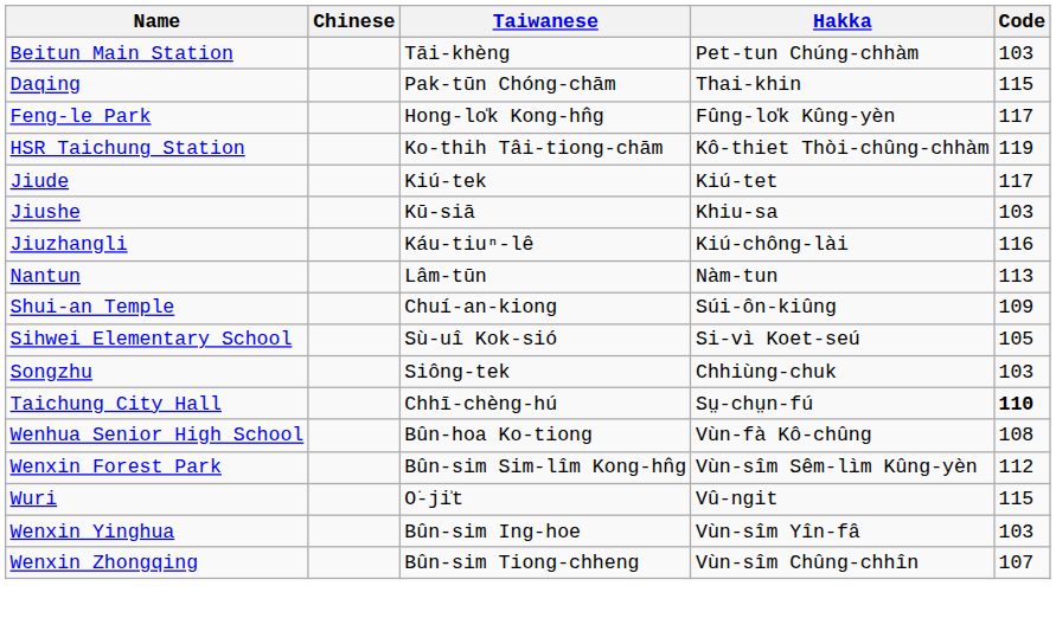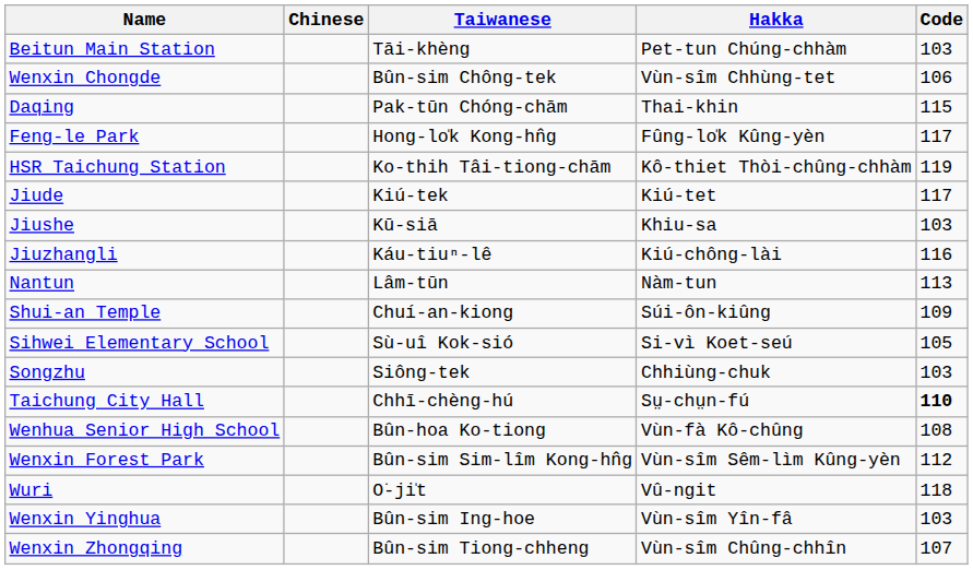 <table class="wikitable sortable">
 <tr>
 <th>Name</th>
 <th>Chinese</th>
 <th><a href='#'>Taiwanese</a></th>
 <th><a href='#'>Hakka</a></th>
 <th>Code</th>
 </tr>
 <tr>
 <td><a href='#'>Beitun Main Station</a></td>
 <td></td>
 <td>Tāi-khèng</td>
 <td>Pet-tun Chúng-chhàm</td>
 <td><span>103</span></td>
+</tr>
+<tr>
+<td><a href='#'>Wenxin Chongde</a></td>
+<td></td>
+<td>Bûn-sim Chông-tek</td>
+<td>Vùn-sîm Chhùng-tet</td>
+<td><span>106</span></td>
 </tr>
 <tr>
 <td><a href='#'>Daqing</a></td>
 <td></td>
 <td>Pak-tūn Chóng-chām</td>
 <td>Thai-khin</td>
 <td><span>115</span></td>
 </tr>
 <tr>
 <td><a href='#'>Feng-le Park</a></td>
 <td></td>
 <td>Hong-lo̍k Kong-hn̂g</td>
 <td>Fûng-lo̍k Kûng-yèn</td>
 <td><span>117</span></td>
 </tr>
 <tr>
 <td><a href='#'>HSR Taichung Station</a></td>
 <td></td>
 <td>Ko-thih Tâi-tiong-chām</td>
 <td>Kô-thiet Thòi-chûng-chhàm</td>
 <td><span>119</span></td>
 </tr>
 <tr>
 <td><a href='#'>Jiude</a></td>
 <td></td>
 <td>Kiú-tek</td>
 <td>Kiú-tet</td>
 <td><span>117</span></td>
 </tr>
 <tr>
 <td><a href='#'>Jiushe</a></td>
 <td></td>
 <td>Kū-siā</td>
 <td>Khiu-sa</td>
 <td><span>103</span></td>
 </tr>
 <tr>
 <td><a href='#'>Jiuzhangli</a></td>
 <td></td>
 <td>Káu-tiuⁿ-lê</td>
 <td>Kiú-chông-lài</td>
 <td><span>116</span></td>
 </tr>
 <tr>
 <td><a href='#'>Nantun</a></td>
 <td></td>
 <td>Lâm-tūn</td>
 <td>Nàm-tun</td>
 <td><span>113</span></td>
 </tr>
 <tr>
 <td><a href='#'>Shui-an Temple</a></td>
 <td></td>
 <td>Chuí-an-kiong</td>
 <td>Súi-ôn-kiûng</td>
 <td><span>109</span></td>
 </tr>
 <tr>
 <td><a href='#'>Sihwei Elementary School</a></td>
 <td></td>
 <td>Sù-uî Kok-sió</td>
 <td>Si-vì Koet-seú</td>
 <td><span>105</span></td>
 </tr>
 <tr>
 <td><a href='#'>Songzhu</a></td>
 <td></td>
 <td>Siông-tek</td>
 <td>Chhiùng-chuk</td>
 <td><span>103</span></td>
 </tr>
 <tr>
 <td><a href='#'>Taichung City Hall</a></td>
 <td></td>
 <td>Chhī-chèng-hú</td>
 <td>Sṳ-chṳn-fú</td>
 <td><strong><span>110</span></strong></td>
 </tr>
 <tr>
 <td><a href='#'>Wenhua Senior High School</a></td>
 <td></td>
 <td>Bûn-hoa Ko-tiong</td>
 <td>Vùn-fà Kô-chûng</td>
 <td><span>108</span></td>
 </tr>
 <tr>
 <td><a href='#'>Wenxin Forest Park</a></td>
 <td></td>
 <td>Bûn-sim Sim-lîm Kong-hn̂g</td>
 <td>Vùn-sîm Sêm-lìm Kûng-yèn</td>
 <td><span>112</span></td>
 </tr>
 <tr>
 <td><a href='#'>Wuri</a></td>
 <td></td>
 <td>O͘-ji̍t</td>
 <td>Vû-ngit</td>
-<td><span>115</span></td>
+<td><span>118</span></td>
 </tr>
 <tr>
 <td><a href='#'>Wenxin Yinghua</a></td>
 <td></td>
 <td>Bûn-sim Ing-hoe</td>
 <td>Vùn-sîm Yîn-fâ</td>
 <td><span>103</span></td>
 </tr>
 <tr>
 <td><a href='#'>Wenxin Zhongqing</a></td>
 <td></td>
 <td>Bûn-sim Tiong-chheng</td>
 <td>Vùn-sîm Chûng-chhîn</td>
 <td><span>107</span></td>
 </tr>
 </table>
